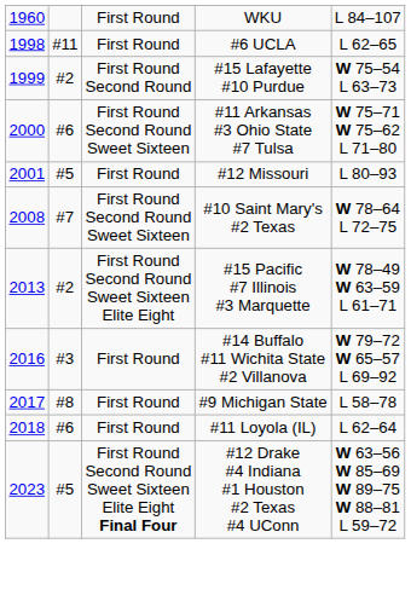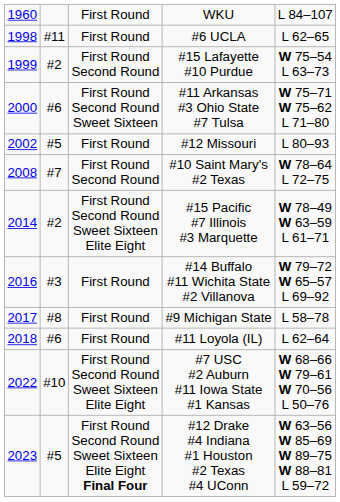 <table class="wikitable">
 <tr align="center">
 <td><a href='#'>1960</a></td>
 <td></td>
 <td>First Round</td>
 <td>WKU</td>
 <td>L 84–107</td>
 </tr>
 <tr align="center">
 <td><a href='#'>1998</a></td>
 <td>#11</td>
 <td>First Round</td>
 <td>#6 UCLA</td>
 <td>L 62–65</td>
 </tr>
 <tr align="center">
 <td><a href='#'>1999</a></td>
 <td>#2</td>
 <td>First Round<br>Second Round</td>
 <td>#15 Lafayette<br>#10 Purdue</td>
 <td><strong>W</strong> 75–54<br>L 63–73</td>
 </tr>
 <tr align="center">
 <td><a href='#'>2000</a></td>
 <td>#6</td>
 <td>First Round<br>Second Round<br>Sweet Sixteen</td>
 <td>#11 Arkansas<br>#3 Ohio State<br>#7 Tulsa</td>
 <td><strong>W</strong> 75–71<br><strong>W</strong> 75–62<br>L 71–80</td>
 </tr>
 <tr align="center">
-<td><a href='#'>2001</a></td>
+<td><a href='#'>2002</a></td>
 <td>#5</td>
 <td>First Round</td>
 <td>#12 Missouri</td>
 <td>L 80–93</td>
 </tr>
 <tr align="center">
 <td><a href='#'>2008</a></td>
 <td>#7</td>
-<td>First Round<br>Second Round<br>Sweet Sixteen</td>
+<td>First Round<br>Second Round</td>
 <td>#10 Saint Mary's<br>#2 Texas</td>
 <td><strong>W</strong> 78–64<br>L 72–75</td>
 </tr>
 <tr align="center">
-<td><a href='#'>2013</a></td>
+<td><a href='#'>2014</a></td>
 <td>#2</td>
 <td>First Round<br>Second Round<br>Sweet Sixteen<br>Elite Eight</td>
 <td>#15 Pacific<br>#7 Illinois<br>#3 Marquette</td>
 <td><strong>W</strong> 78–49<br><strong>W</strong> 63–59<br>L 61–71</td>
 </tr>
 <tr align="center">
 <td><a href='#'>2016</a></td>
 <td>#3</td>
 <td>First Round</td>
 <td>#14 Buffalo<br>#11 Wichita State<br>#2 Villanova</td>
 <td><strong>W</strong> 79–72<br><strong>W</strong> 65–57<br>L 69–92</td>
 </tr>
 <tr align="center">
 <td><a href='#'>2017</a></td>
 <td>#8</td>
 <td>First Round</td>
 <td>#9 Michigan State</td>
 <td>L 58–78</td>
 </tr>
 <tr align="center">
 <td><a href='#'>2018</a></td>
 <td>#6</td>
 <td>First Round</td>
 <td>#11 Loyola (IL)</td>
 <td>L 62–64</td>
 </tr>
 <tr align="center">
+<td><a href='#'>2022</a></td>
+<td>#10</td>
+<td>First Round<br>Second Round<br>Sweet Sixteen<br>Elite Eight</td>
+<td>#7 USC<br>#2 Auburn<br>#11 Iowa State<br>#1 Kansas</td>
+<td><strong>W</strong> 68–66<br> <strong>W</strong> 79–61<br> <strong>W</strong> 70–56<br> L 50–76</td>
+</tr>
+<tr align="center">
 <td><a href='#'>2023</a></td>
 <td>#5</td>
 <td>First Round<br>Second Round<br>Sweet Sixteen<br>Elite Eight<br><strong>Final Four</strong></td>
 <td>#12 Drake<br>#4 Indiana<br>#1 Houston<br>#2 Texas<br>#4 UConn</td>
 <td><strong>W</strong> 63–56<br> <strong>W</strong> 85–69<br><strong>W</strong> 89–75<br> <strong>W</strong> 88–81<br> L 59–72</td>
 </tr>
 </table>
